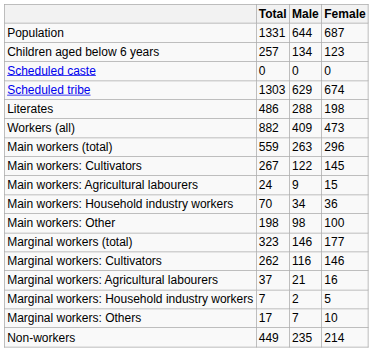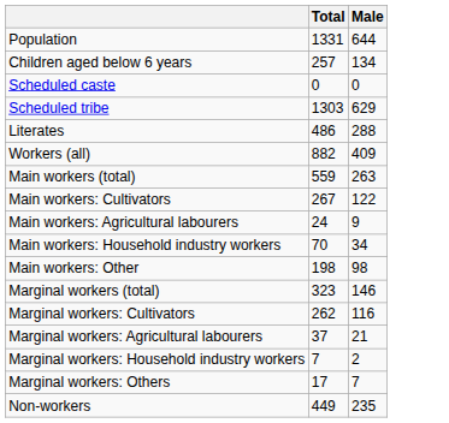 <table class="wikitable sortable">
 <tr>
 <th></th>
 <th>Total</th>
 <th>Male</th>
-<th>Female</th>
 </tr>
 <tr>
 <td>Population</td>
 <td>1331</td>
 <td>644</td>
-<td>687</td>
 </tr>
 <tr>
 <td>Children aged below 6 years</td>
 <td>257</td>
 <td>134</td>
-<td>123</td>
 </tr>
 <tr>
 <td><a href='#'>Scheduled caste</a></td>
-<td>0</td>
 <td>0</td>
 <td>0</td>
 </tr>
 <tr>
 <td><a href='#'>Scheduled tribe</a></td>
 <td>1303</td>
 <td>629</td>
-<td>674</td>
 </tr>
 <tr>
 <td>Literates</td>
 <td>486</td>
 <td>288</td>
-<td>198</td>
 </tr>
 <tr>
 <td>Workers (all)</td>
 <td>882</td>
 <td>409</td>
-<td>473</td>
 </tr>
 <tr>
 <td>Main workers (total)</td>
 <td>559</td>
 <td>263</td>
-<td>296</td>
 </tr>
 <tr>
 <td>Main workers: Cultivators</td>
 <td>267</td>
 <td>122</td>
-<td>145</td>
 </tr>
 <tr>
 <td>Main workers: Agricultural labourers</td>
 <td>24</td>
 <td>9</td>
-<td>15</td>
 </tr>
 <tr>
 <td>Main workers: Household industry workers</td>
 <td>70</td>
 <td>34</td>
-<td>36</td>
 </tr>
 <tr>
 <td>Main workers: Other</td>
 <td>198</td>
 <td>98</td>
-<td>100</td>
 </tr>
 <tr>
 <td>Marginal workers (total)</td>
 <td>323</td>
 <td>146</td>
-<td>177</td>
 </tr>
 <tr>
 <td>Marginal workers: Cultivators</td>
 <td>262</td>
 <td>116</td>
-<td>146</td>
 </tr>
 <tr>
 <td>Marginal workers: Agricultural labourers</td>
 <td>37</td>
 <td>21</td>
-<td>16</td>
 </tr>
 <tr>
 <td>Marginal workers: Household industry workers</td>
 <td>7</td>
 <td>2</td>
-<td>5</td>
 </tr>
 <tr>
 <td>Marginal workers: Others</td>
 <td>17</td>
 <td>7</td>
-<td>10</td>
 </tr>
 <tr>
 <td>Non-workers</td>
 <td>449</td>
 <td>235</td>
-<td>214</td>
 </tr>
 </table>
